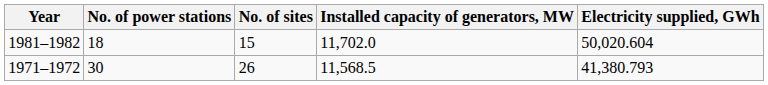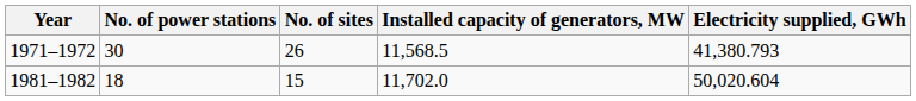 <table class="wikitable">
 <tr>
 <th>Year</th>
 <th>No. of power stations</th>
 <th>No. of sites</th>
 <th>Installed capacity of generators, MW</th>
 <th>Electricity supplied, GWh</th>
 </tr>
 <tr>
+<td>1971–1972</td>
+<td>30</td>
+<td>26</td>
+<td>11,568.5</td>
+<td>41,380.793</td>
+</tr>
+<tr>
 <td>1981–1982</td>
 <td>18</td>
 <td>15</td>
 <td>11,702.0</td>
 <td>50,020.604</td>
 </tr>
-<tr>
-<td>1971–1972</td>
-<td>30</td>
-<td>26</td>
-<td>11,568.5</td>
-<td>41,380.793</td>
-</tr>
 </table>
